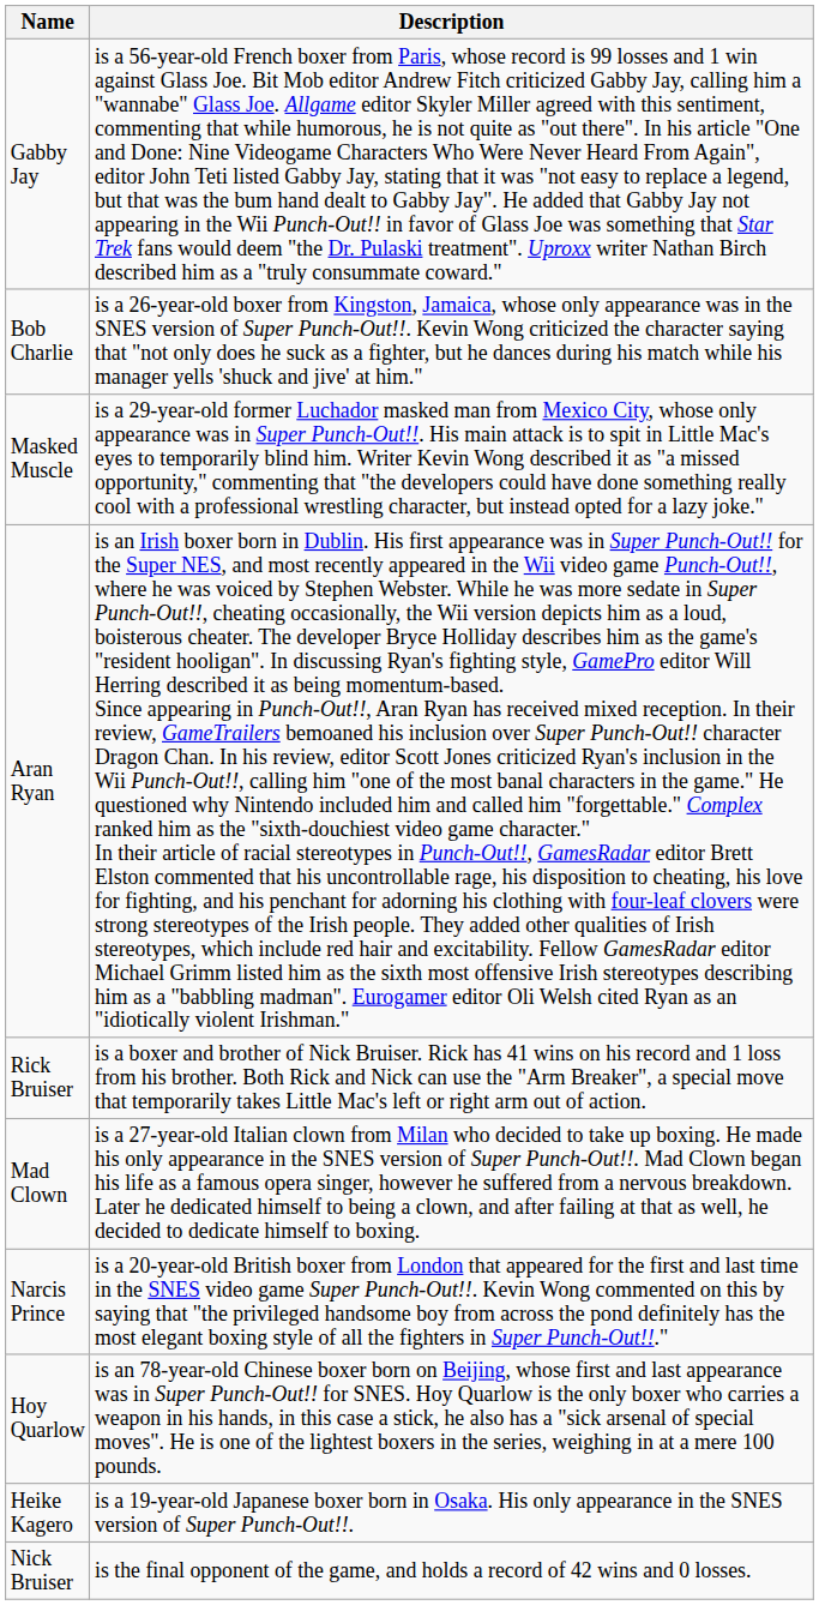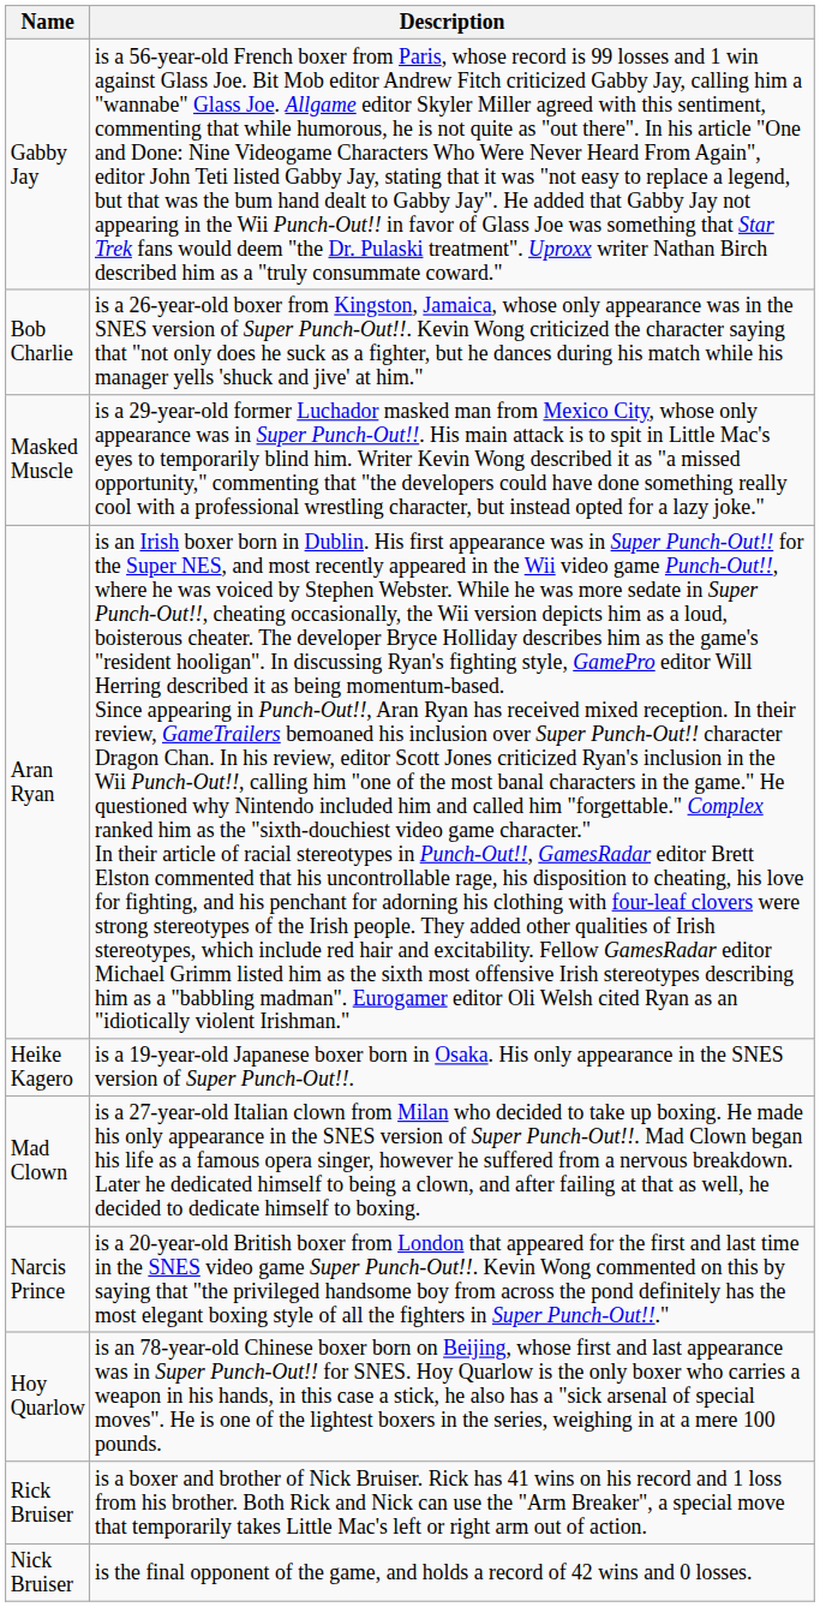 <table class="wikitable sortable">
 <tr>
 <th scope="col" width="6%">Name</th>
 <th scope="col" width="100%">Description</th>
 </tr>
 <tr id="Gabby Jay">
 <td>Gabby Jay</td>
 <td> is a 56-year-old French boxer from <a href='#'>Paris</a>, whose record is 99 losses and 1 win against Glass Joe. Bit Mob editor Andrew Fitch criticized Gabby Jay, calling him a "wannabe" <a href='#'>Glass Joe</a>. <em><a href='#'>Allgame</a></em> editor Skyler Miller agreed with this sentiment, commenting that while humorous, he is not quite as "out there". In his article "One and Done: Nine Videogame Characters Who Were Never Heard From Again", editor John Teti listed Gabby Jay, stating that it was "not easy to replace a legend, but that was the bum hand dealt to Gabby Jay". He added that Gabby Jay not appearing in the Wii <em>Punch-Out!!</em> in favor of Glass Joe was something that <em><a href='#'>Star Trek</a></em> fans would deem "the <a href='#'>Dr. Pulaski</a> treatment". <em><a href='#'>Uproxx</a></em> writer Nathan Birch described him as a "truly consummate coward."</td>
 </tr>
 <tr id="Bob Charlie">
 <td>Bob Charlie</td>
 <td> is a 26-year-old boxer from <a href='#'>Kingston</a>, <a href='#'>Jamaica</a>, whose only appearance was in the SNES version of <em>Super Punch-Out!!</em>. Kevin Wong criticized the character saying that "not only does he suck as a fighter, but he dances during his match while his manager yells 'shuck and jive' at him."</td>
 </tr>
 <tr id="Masked Muscle">
 <td>Masked Muscle</td>
 <td> is a 29-year-old former <a href='#'>Luchador</a> masked man from <a href='#'>Mexico City</a>, whose only appearance was in <em><a href='#'>Super Punch-Out!!</a></em>. His main attack is to spit in Little Mac's eyes to temporarily blind him. Writer Kevin Wong described it as "a missed opportunity," commenting that "the developers could have done something really cool with a professional wrestling character, but instead opted for a lazy joke."</td>
 </tr>
 <tr id="Aran Ryan">
 <td>Aran Ryan</td>
 <td> is an <a href='#'>Irish</a> boxer born in <a href='#'>Dublin</a>. His first appearance was in <em><a href='#'>Super Punch-Out!!</a></em> for the <a href='#'>Super NES</a>, and most recently appeared in the <a href='#'>Wii</a> video game <em><a href='#'>Punch-Out!!</a></em>, where he was voiced by Stephen Webster. While he was more sedate in <em>Super Punch-Out!!</em>, cheating occasionally, the Wii version depicts him as a loud, boisterous cheater. The developer Bryce Holliday describes him as the game's "resident hooligan". In discussing Ryan's fighting style, <em><a href='#'>GamePro</a></em> editor Will Herring described it as being momentum-based.<br>Since appearing in <em>Punch-Out!!</em>, Aran Ryan has received mixed reception. In their review, <em><a href='#'>GameTrailers</a></em> bemoaned his inclusion over <em>Super Punch-Out!!</em> character Dragon Chan. In his review, editor Scott Jones criticized Ryan's inclusion in the Wii <em>Punch-Out!!</em>, calling him "one of the most banal characters in the game." He questioned why Nintendo included him and called him "forgettable." <em><a href='#'>Complex</a></em> ranked him as the "sixth-douchiest video game character."<br>In their article of racial stereotypes in <em><a href='#'>Punch-Out!!</a></em>, <em><a href='#'>GamesRadar</a></em> editor Brett Elston commented that his uncontrollable rage, his disposition to cheating, his love for fighting, and his penchant for adorning his clothing with <a href='#'>four-leaf clovers</a> were strong stereotypes of the Irish people. They added other qualities of Irish stereotypes, which include red hair and excitability. Fellow <em>GamesRadar</em> editor Michael Grimm listed him as the sixth most offensive Irish stereotypes describing him as a "babbling madman". <a href='#'>Eurogamer</a> editor Oli Welsh cited Ryan as an "idiotically violent Irishman."</td>
 </tr>
-<tr id="Rick Bruiser">
-<td>Rick Bruiser</td>
-<td> is a boxer and brother of Nick Bruiser. Rick has 41 wins on his record and 1 loss from his brother. Both Rick and Nick can use the "Arm Breaker", a special move that temporarily takes Little Mac's left or right arm out of action.</td>
+<tr id="Heike Kagero">
+<td>Heike Kagero</td>
+<td> is a 19-year-old Japanese boxer born in <a href='#'>Osaka</a>. His only appearance in the SNES version of <em>Super Punch-Out!!</em>.</td>
 </tr>
 <tr id="Mad Clown">
 <td>Mad Clown</td>
 <td> is a 27-year-old Italian clown from <a href='#'>Milan</a> who decided to take up boxing. He made his only appearance in the SNES version of <em>Super Punch-Out!!</em>. Mad Clown began his life as a famous opera singer, however he suffered from a nervous breakdown. Later he dedicated himself to being a clown, and after failing at that as well, he decided to dedicate himself to boxing.</td>
 </tr>
 <tr id="Narcis Prince">
 <td>Narcis Prince</td>
 <td> is a 20-year-old British boxer from <a href='#'>London</a> that appeared for the first and last time in the <a href='#'>SNES</a> video game <em>Super Punch-Out!!</em>. Kevin Wong commented on this by saying that "the privileged handsome boy from across the pond definitely has the most elegant boxing style of all the fighters in <em><a href='#'>Super Punch-Out!!</a></em>."</td>
 </tr>
 <tr id="Hoy Quarlow">
 <td>Hoy Quarlow</td>
 <td> is an 78-year-old Chinese boxer born on <a href='#'>Beijing</a>, whose first and last appearance was in <em>Super Punch-Out!!</em> for SNES. Hoy Quarlow is the only boxer who carries a weapon in his hands, in this case a stick, he also has a "sick arsenal of special moves". He is one of the lightest boxers in the series, weighing in at a mere 100 pounds.</td>
 </tr>
-<tr id="Heike Kagero">
-<td>Heike Kagero</td>
-<td> is a 19-year-old Japanese boxer born in <a href='#'>Osaka</a>. His only appearance in the SNES version of <em>Super Punch-Out!!</em>.</td>
+<tr id="Rick Bruiser">
+<td>Rick Bruiser</td>
+<td> is a boxer and brother of Nick Bruiser. Rick has 41 wins on his record and 1 loss from his brother. Both Rick and Nick can use the "Arm Breaker", a special move that temporarily takes Little Mac's left or right arm out of action.</td>
 </tr>
 <tr id="Nick Bruiser">
 <td>Nick Bruiser</td>
 <td> is the final opponent of the game, and holds a record of 42 wins and 0 losses.</td>
 </tr>
 </table>
